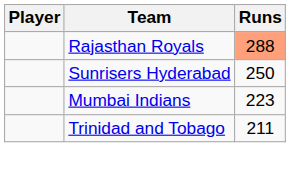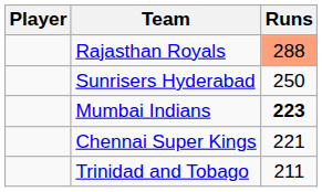 <table class="wikitable sortable" style="text-align: center">
 <tr>
 <th>Player</th>
 <th>Team</th>
 <th>Runs</th>
 </tr>
 <tr>
 <td style="text-align:left"></td>
 <td style="text-align:left"><a href='#'>Rajasthan Royals</a></td>
 <td style="background: lightsalmon;">288</td>
 </tr>
 <tr>
 <td style="text-align:left"></td>
 <td style="text-align:left"><a href='#'>Sunrisers Hyderabad</a></td>
 <td>250</td>
 </tr>
 <tr>
 <td style="text-align:left"></td>
 <td style="text-align:left"><a href='#'>Mumbai Indians</a></td>
-<td>223</td>
+<td><strong>223</strong></td>
+</tr>
+<tr>
+<td style="text-align:left"></td>
+<td style="text-align:left"><a href='#'>Chennai Super Kings</a></td>
+<td>221</td>
 </tr>
 <tr>
 <td style="text-align:left"></td>
 <td style="text-align:left"><a href='#'>Trinidad and Tobago</a></td>
 <td>211</td>
 </tr>
 </table>
